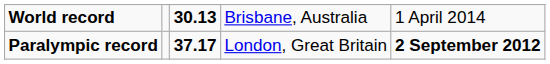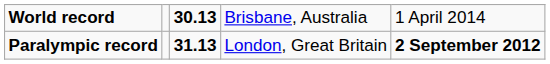 <table class="wikitable">
 <tr>
 <td><strong>World record</strong></td>
 <td></td>
 <td><strong>30.13</strong></td>
 <td><a href='#'>Brisbane</a>, Australia</td>
 <td>1 April 2014</td>
 </tr>
 <tr>
 <td><strong>Paralympic record</strong></td>
 <td></td>
-<td><strong>37.17</strong></td>
+<td><strong>31.13</strong></td>
 <td><a href='#'>London</a>, Great Britain</td>
 <td><strong>2 September 2012</strong></td>
 </tr>
 </table>
